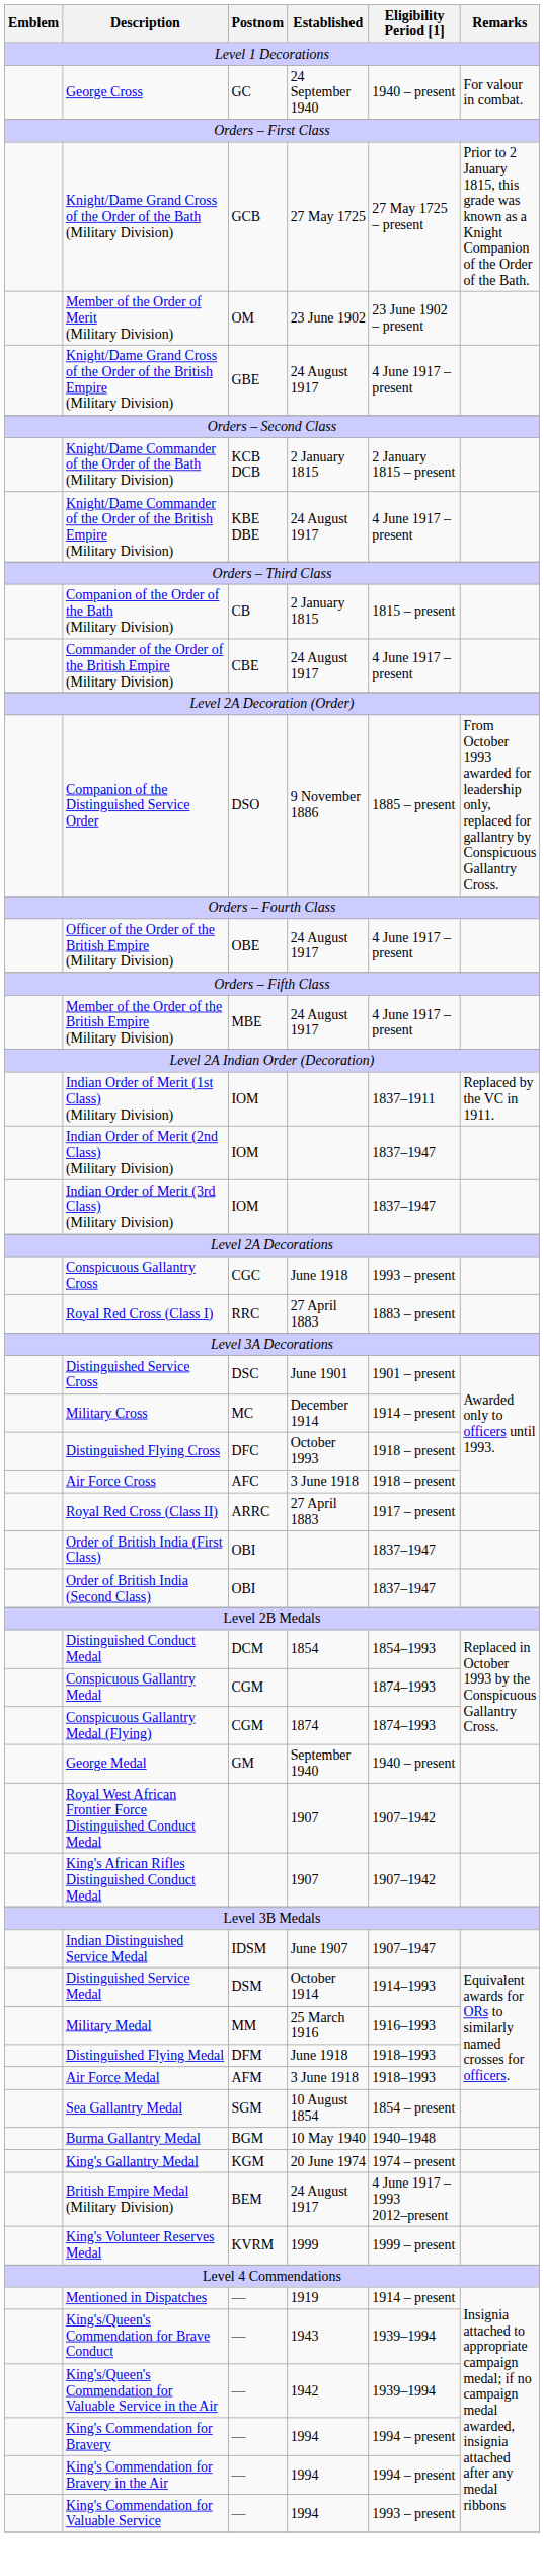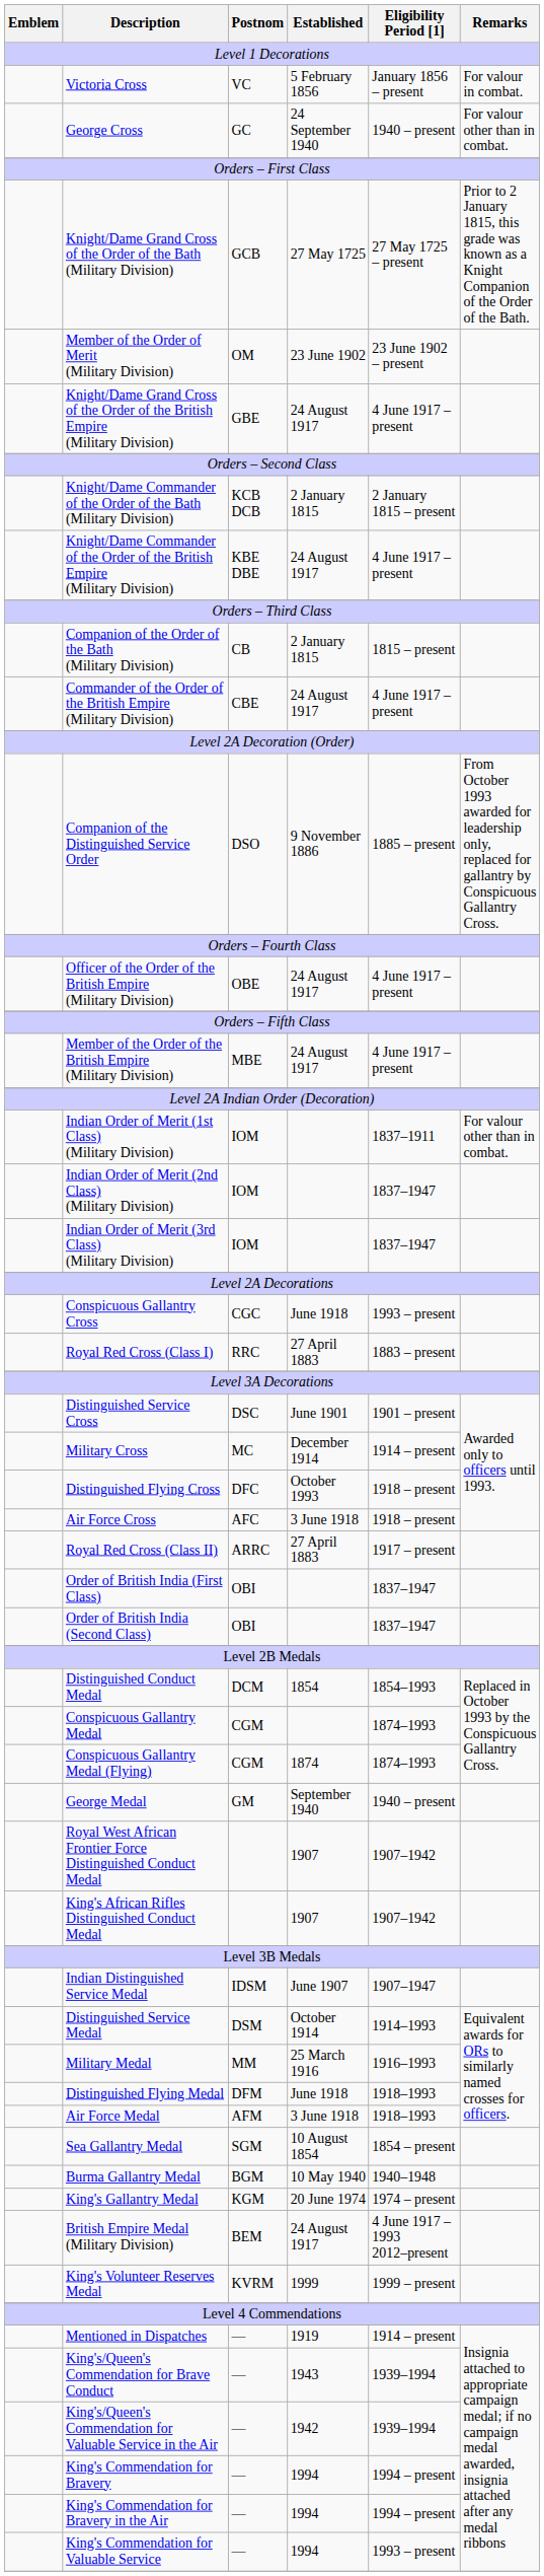 <table class="wikitable">
 <tr>
 <th width= "60">Emblem</th>
 <th width= "370">Description</th>
 <th width= "55">Postnom</th>
 <th width= "100">Established</th>
 <th width= "162">Eligibility Period [1]</th>
 <th>Remarks</th>
 </tr>
 <tr bgcolor = "#ccccff" align=center>
 <td colspan="6"><em>Level 1 Decorations</em></td>
 </tr>
 <tr>
 <td></td>
+<td><a href='#'>Victoria Cross</a></td>
+<td>VC</td>
+<td>5 February 1856</td>
+<td>January 1856 – present</td>
+<td>For valour in combat.</td>
+</tr>
+<tr>
+<td></td>
 <td><a href='#'>George Cross</a></td>
 <td>GC</td>
 <td>24 September 1940</td>
 <td>1940 – present</td>
-<td>For valour in combat.</td>
+<td>For valour other than in combat.</td>
 </tr>
 <tr>
 </tr>
 <tr bgcolor = "#ccccff" align=center>
 <td colspan="6"><em>Orders – First Class</em></td>
 </tr>
 <tr>
 <td></td>
 <td><a href='#'>Knight/Dame Grand Cross of the Order of the Bath</a> <br>(Military Division)</td>
 <td>GCB</td>
 <td>27 May 1725</td>
 <td>27 May 1725 – present</td>
 <td>Prior to 2 January 1815, this grade was known as a Knight Companion of the Order of the Bath.</td>
 </tr>
 <tr>
 <td></td>
 <td><a href='#'>Member of the Order of Merit</a><br>(Military Division)</td>
 <td>OM</td>
 <td>23 June 1902</td>
 <td>23 June 1902 – present</td>
 <td></td>
 </tr>
 <tr>
 <td></td>
 <td><a href='#'>Knight/Dame Grand Cross of the Order of the British Empire</a><br>(Military Division)</td>
 <td>GBE</td>
 <td>24 August 1917</td>
 <td>4 June 1917 – present</td>
 <td></td>
 </tr>
 <tr>
 </tr>
 <tr bgcolor = "#ccccff" align=center>
 <td colspan="6"><em>Orders – Second Class</em></td>
 </tr>
 <tr>
 <td></td>
 <td><a href='#'>Knight/Dame Commander of the Order of the Bath</a><br>(Military Division)</td>
 <td>KCB<br>DCB</td>
 <td>2 January 1815</td>
 <td>2 January 1815 – present</td>
 <td></td>
 </tr>
 <tr>
 <td></td>
 <td><a href='#'>Knight/Dame Commander of the Order of the British Empire</a><br>(Military Division)</td>
 <td>KBE<br>DBE</td>
 <td>24 August 1917</td>
 <td>4 June 1917 – present</td>
 <td></td>
 </tr>
 <tr>
 </tr>
 <tr bgcolor = "#ccccff" align=center>
 <td colspan="6"><em>Orders – Third Class</em></td>
 </tr>
 <tr>
 <td></td>
 <td><a href='#'>Companion of the Order of the Bath</a><br>(Military Division)</td>
 <td>CB</td>
 <td>2 January 1815</td>
 <td>1815 – present</td>
 <td></td>
 </tr>
 <tr>
 <td></td>
 <td><a href='#'>Commander of the Order of the British Empire</a><br>(Military Division)</td>
 <td>CBE</td>
 <td>24 August 1917</td>
 <td>4 June 1917 – present</td>
 <td></td>
 </tr>
 <tr>
 </tr>
 <tr bgcolor = "#ccccff" align=center>
 <td colspan="6"><em>Level 2A Decoration (Order)</em></td>
 </tr>
 <tr>
 <td></td>
 <td><a href='#'>Companion of the Distinguished Service Order</a></td>
 <td>DSO</td>
 <td>9 November 1886</td>
 <td>1885 – present</td>
 <td>From October 1993 awarded for leadership only, replaced for gallantry by Conspicuous Gallantry Cross.</td>
 </tr>
 <tr>
 </tr>
 <tr bgcolor = "#ccccff" align=center>
 <td colspan="6"><em>Orders – Fourth Class</em></td>
 </tr>
 <tr>
 <td></td>
 <td><a href='#'>Officer of the Order of the British Empire</a><br>(Military Division)</td>
 <td>OBE</td>
 <td>24 August 1917</td>
 <td>4 June 1917 – present</td>
 <td></td>
 </tr>
 <tr>
 </tr>
 <tr bgcolor = "#ccccff" align=center>
 <td colspan="6"><em>Orders – Fifth Class</em></td>
 </tr>
 <tr>
 <td></td>
 <td><a href='#'>Member of the Order of the British Empire</a><br>(Military Division)</td>
 <td>MBE</td>
 <td>24 August 1917</td>
 <td>4 June 1917 – present</td>
 <td></td>
 </tr>
 <tr>
 </tr>
 <tr bgcolor = "#ccccff" align=center>
 <td colspan="6"><em>Level 2A Indian Order (Decoration)</em></td>
 </tr>
 <tr>
 <td></td>
 <td><a href='#'>Indian Order of Merit (1st Class)</a><br>(Military Division)</td>
 <td>IOM</td>
 <td></td>
 <td>1837–1911</td>
-<td>Replaced by the VC in 1911.</td>
+<td>For valour other than in combat.</td>
 </tr>
 <tr>
 <td></td>
 <td><a href='#'>Indian Order of Merit (2nd Class)</a><br>(Military Division)</td>
 <td>IOM</td>
 <td></td>
 <td>1837–1947</td>
 <td></td>
 </tr>
 <tr>
 <td></td>
 <td><a href='#'>Indian Order of Merit (3rd Class)</a><br>(Military Division)</td>
 <td>IOM</td>
 <td></td>
 <td>1837–1947</td>
 <td></td>
 </tr>
 <tr>
 </tr>
 <tr bgcolor = "#ccccff" align=center>
 <td colspan="6"><em>Level 2A Decorations</em></td>
 </tr>
 <tr>
 <td></td>
 <td><a href='#'>Conspicuous Gallantry Cross</a></td>
 <td>CGC</td>
 <td>June 1918</td>
 <td>1993 – present</td>
 <td></td>
 </tr>
 <tr>
 <td></td>
 <td><a href='#'>Royal Red Cross (Class I)</a></td>
 <td>RRC</td>
 <td>27 April 1883</td>
 <td>1883 – present</td>
 <td></td>
 </tr>
 <tr>
 </tr>
 <tr bgcolor = "#ccccff" align=center>
 <td colspan="6"><em>Level 3A Decorations</em></td>
 </tr>
 <tr>
 <td></td>
 <td><a href='#'>Distinguished Service Cross</a></td>
 <td>DSC</td>
 <td>June 1901</td>
 <td>1901 – present</td>
 <td rowspan=4>Awarded only to <a href='#'>officers</a> until 1993.</td>
 </tr>
 <tr>
 <td></td>
 <td><a href='#'>Military Cross</a></td>
 <td>MC</td>
 <td>December 1914</td>
 <td>1914 – present</td>
 </tr>
 <tr>
 <td></td>
 <td><a href='#'>Distinguished Flying Cross</a></td>
 <td>DFC</td>
 <td>October 1993</td>
 <td>1918 – present</td>
 </tr>
 <tr>
 <td></td>
 <td><a href='#'>Air Force Cross</a></td>
 <td>AFC</td>
 <td>3 June 1918</td>
 <td>1918 – present</td>
 </tr>
 <tr>
 <td></td>
 <td><a href='#'>Royal Red Cross (Class II)</a></td>
 <td>ARRC</td>
 <td>27 April 1883</td>
 <td>1917 – present</td>
 <td></td>
 </tr>
 <tr>
 <td></td>
 <td><a href='#'>Order of British India (First Class)</a></td>
 <td>OBI</td>
 <td></td>
 <td>1837–1947</td>
 <td></td>
 </tr>
 <tr>
 <td></td>
 <td><a href='#'>Order of British India (Second Class)</a></td>
 <td>OBI</td>
 <td></td>
 <td>1837–1947</td>
 <td></td>
 </tr>
 <tr>
 </tr>
 <tr bgcolor = "#ccccff" align=center>
 <td colspan="6">Level 2B Medals</td>
 </tr>
 <tr>
 <td></td>
 <td><a href='#'>Distinguished Conduct Medal</a></td>
 <td>DCM</td>
 <td>1854</td>
 <td>1854–1993</td>
 <td rowspan=3>Replaced in October 1993 by the Conspicuous Gallantry Cross.</td>
 </tr>
 <tr>
 <td></td>
 <td><a href='#'>Conspicuous Gallantry Medal</a></td>
 <td>CGM</td>
 <td></td>
 <td>1874–1993</td>
 </tr>
 <tr>
 <td></td>
 <td><a href='#'>Conspicuous Gallantry Medal (Flying)</a></td>
 <td>CGM</td>
 <td>1874</td>
 <td>1874–1993</td>
 </tr>
 <tr>
 <td></td>
 <td><a href='#'>George Medal</a></td>
 <td>GM</td>
 <td>September 1940</td>
 <td>1940 – present</td>
 <td></td>
 </tr>
 <tr>
 <td></td>
 <td><a href='#'>Royal West African Frontier Force Distinguished Conduct Medal</a></td>
 <td></td>
 <td>1907</td>
 <td>1907–1942</td>
 <td></td>
 </tr>
 <tr>
 <td></td>
 <td><a href='#'>King's African Rifles Distinguished Conduct Medal</a></td>
 <td></td>
 <td>1907</td>
 <td>1907–1942</td>
 <td></td>
 </tr>
 <tr>
 </tr>
 <tr bgcolor = "#ccccff" align=center>
 <td colspan="6">Level 3B Medals</td>
 </tr>
 <tr>
 <td></td>
 <td><a href='#'>Indian Distinguished Service Medal</a></td>
 <td>IDSM</td>
 <td>June 1907</td>
 <td>1907–1947</td>
 <td></td>
 </tr>
 <tr>
 <td></td>
 <td><a href='#'>Distinguished Service Medal</a></td>
 <td>DSM</td>
 <td>October 1914</td>
 <td>1914–1993</td>
 <td rowspan=4>Equivalent awards for <a href='#'>ORs</a> to similarly named crosses for <a href='#'>officers</a>.</td>
 </tr>
 <tr>
 <td></td>
 <td><a href='#'>Military Medal</a></td>
 <td>MM</td>
 <td>25 March 1916</td>
 <td>1916–1993</td>
 </tr>
 <tr>
 <td></td>
 <td><a href='#'>Distinguished Flying Medal</a></td>
 <td>DFM</td>
 <td>June 1918</td>
 <td>1918–1993</td>
 </tr>
 <tr>
 <td></td>
 <td><a href='#'>Air Force Medal</a></td>
 <td>AFM</td>
 <td>3 June 1918</td>
 <td>1918–1993</td>
 </tr>
 <tr>
 <td></td>
 <td><a href='#'>Sea Gallantry Medal</a></td>
 <td>SGM</td>
 <td>10 August 1854</td>
 <td>1854 – present</td>
 <td></td>
 </tr>
 <tr>
 <td></td>
 <td><a href='#'>Burma Gallantry Medal</a></td>
 <td>BGM</td>
 <td>10 May 1940</td>
 <td>1940–1948</td>
 <td></td>
 </tr>
 <tr>
 <td></td>
 <td><a href='#'>King's Gallantry Medal</a></td>
 <td>KGM</td>
 <td>20 June 1974</td>
 <td>1974 – present</td>
 <td></td>
 </tr>
 <tr>
 <td></td>
 <td><a href='#'>British Empire Medal</a><br>(Military Division)</td>
 <td>BEM</td>
 <td>24 August 1917</td>
 <td>4 June 1917 – 1993<br>2012–present</td>
 <td></td>
 </tr>
 <tr>
 <td></td>
 <td><a href='#'>King's Volunteer Reserves Medal</a></td>
 <td>KVRM</td>
 <td>1999</td>
 <td>1999 – present</td>
 <td></td>
 </tr>
 <tr>
 </tr>
 <tr bgcolor = "#ccccff" align=center>
 <td colspan="6">Level 4 Commendations</td>
 </tr>
 <tr>
 <td></td>
 <td><a href='#'>Mentioned in Dispatches</a></td>
 <td>—</td>
 <td>1919</td>
 <td>1914 – present</td>
 <td rowspan=6>Insignia attached to appropriate campaign medal; if no campaign medal awarded, insignia attached after any medal ribbons</td>
 </tr>
 <tr>
 <td></td>
 <td><a href='#'>King's/Queen's Commendation for Brave Conduct</a></td>
 <td>—</td>
 <td>1943</td>
 <td>1939–1994</td>
 </tr>
 <tr>
 <td></td>
 <td><a href='#'>King's/Queen's Commendation for Valuable Service in the Air</a></td>
 <td>—</td>
 <td>1942</td>
 <td>1939–1994</td>
 </tr>
 <tr>
 <td></td>
 <td><a href='#'>King's Commendation for Bravery</a></td>
 <td>—</td>
 <td>1994</td>
 <td>1994 – present</td>
 </tr>
 <tr>
 <td></td>
 <td><a href='#'>King's Commendation for Bravery in the Air</a></td>
 <td>—</td>
 <td>1994</td>
 <td>1994 – present</td>
 </tr>
 <tr>
 <td></td>
 <td><a href='#'>King's Commendation for Valuable Service</a></td>
 <td>—</td>
 <td>1994</td>
 <td>1993 – present</td>
 </tr>
 <tr>
 </tr>
 </table>
